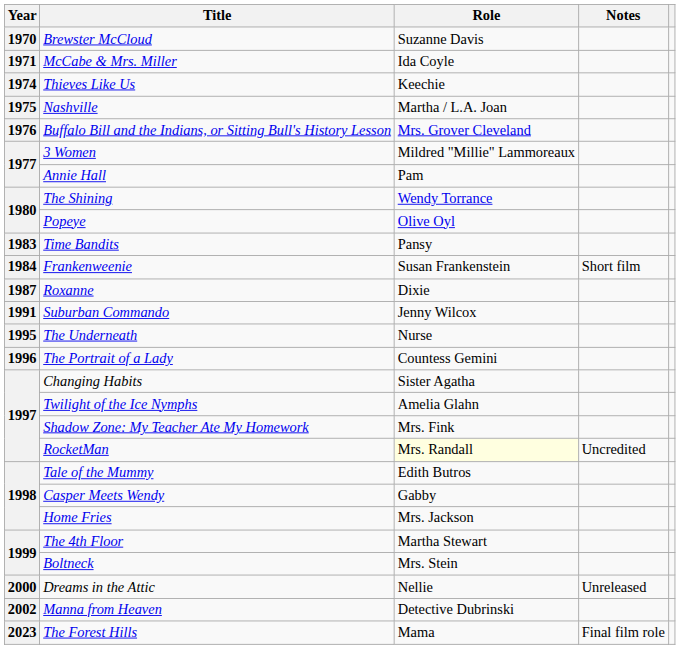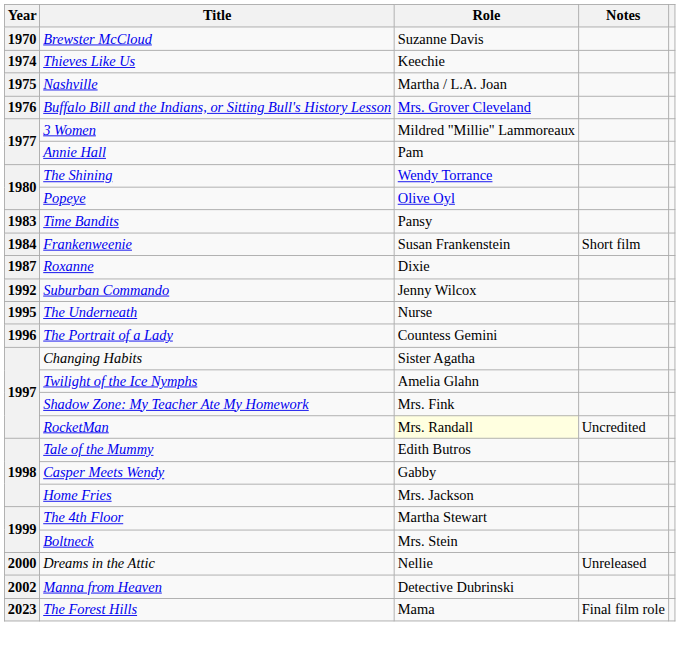 <table class="wikitable plainrowheaders sortable" style="margin-right: 0;">
 <tr>
 <th scope="col">Year</th>
 <th scope="col">Title</th>
 <th scope="col">Role</th>
 <th scope="col" class="unsortable">Notes</th>
 <th scope="col" class="unsortable"></th>
 </tr>
 <tr>
 <th scope="row">1970</th>
 <td><em><a href='#'>Brewster McCloud</a></em></td>
 <td>Suzanne Davis</td>
-<td></td>
-<td style="text-align:center;"></td>
-</tr>
-<tr>
-<th scope="row">1971</th>
-<td><em><a href='#'>McCabe & Mrs. Miller</a></em></td>
-<td>Ida Coyle</td>
 <td></td>
 <td style="text-align:center;"></td>
 </tr>
 <tr>
 <th scope="row">1974</th>
 <td><em><a href='#'>Thieves Like Us</a></em></td>
 <td>Keechie</td>
 <td></td>
 <td style="text-align:center;"></td>
 </tr>
 <tr>
 <th scope="row">1975</th>
 <td><em><a href='#'>Nashville</a></em></td>
 <td>Martha / L.A. Joan</td>
 <td></td>
 <td style="text-align:center;"></td>
 </tr>
 <tr>
 <th scope="row">1976</th>
 <td><em><a href='#'>Buffalo Bill and the Indians, or Sitting Bull's History Lesson</a></em></td>
 <td><a href='#'>Mrs. Grover Cleveland</a></td>
 <td></td>
 <td style="text-align:center;"></td>
 </tr>
 <tr>
 <th rowspan="2" scope="row">1977</th>
 <td><em><a href='#'>3 Women</a></em></td>
 <td>Mildred "Millie" Lammoreaux</td>
 <td></td>
 <td style="text-align:center;"></td>
 </tr>
 <tr>
 <td><em><a href='#'>Annie Hall</a></em></td>
 <td>Pam</td>
 <td></td>
 <td style="text-align:center;"></td>
 </tr>
 <tr>
 <th rowspan="2" scope="row">1980</th>
 <td data-sort-value="Shining, The"><em><a href='#'>The Shining</a></em></td>
 <td><a href='#'>Wendy Torrance</a></td>
 <td></td>
 <td style="text-align:center;"></td>
 </tr>
 <tr>
 <td><em><a href='#'>Popeye</a></em></td>
 <td><a href='#'>Olive Oyl</a></td>
 <td></td>
 <td style="text-align:center;"></td>
 </tr>
 <tr>
 <th scope="row">1983</th>
 <td><em><a href='#'>Time Bandits</a></em></td>
 <td>Pansy</td>
 <td></td>
 <td style="text-align:center;"></td>
 </tr>
 <tr>
 <th scope="row">1984</th>
 <td><em><a href='#'>Frankenweenie</a></em></td>
 <td>Susan Frankenstein</td>
 <td>Short film</td>
 <td style="text-align:center;"></td>
 </tr>
 <tr>
 <th scope="row">1987</th>
 <td><em><a href='#'>Roxanne</a></em></td>
 <td>Dixie</td>
 <td></td>
 <td style="text-align:center;"></td>
 </tr>
 <tr>
-<th scope="row">1991</th>
+<th scope="row">1992</th>
 <td><em><a href='#'>Suburban Commando</a></em></td>
 <td>Jenny Wilcox</td>
 <td></td>
 <td style="text-align:center;"></td>
 </tr>
 <tr>
 <th scope="row">1995</th>
 <td data-sort-value="Underneath, The"><em><a href='#'>The Underneath</a></em></td>
 <td>Nurse</td>
 <td></td>
 <td style="text-align:center;"></td>
 </tr>
 <tr>
 <th scope="row">1996</th>
 <td data-sort-value="Portrait of a Lady, The"><em><a href='#'>The Portrait of a Lady</a></em></td>
 <td>Countess Gemini</td>
 <td></td>
 <td style="text-align:center;"></td>
 </tr>
 <tr>
 <th rowspan="4" scope="row">1997</th>
 <td><em>Changing Habits</em></td>
 <td>Sister Agatha</td>
 <td></td>
 <td style="text-align:center;"></td>
 </tr>
 <tr>
 <td><em><a href='#'>Twilight of the Ice Nymphs</a></em></td>
 <td>Amelia Glahn</td>
 <td></td>
 <td style="text-align:center;"></td>
 </tr>
 <tr>
 <td><em><a href='#'>Shadow Zone: My Teacher Ate My Homework</a></em></td>
 <td>Mrs. Fink</td>
 <td></td>
 <td style="text-align:center;"></td>
 </tr>
 <tr>
 <td><em><a href='#'>RocketMan</a></em></td>
 <td style="background: lightyellow;">Mrs. Randall</td>
 <td>Uncredited</td>
 <td style="text-align:center;"></td>
 </tr>
 <tr>
 <th rowspan="3" scope="row">1998</th>
 <td><em><a href='#'>Tale of the Mummy</a></em></td>
 <td>Edith Butros</td>
 <td></td>
 <td style="text-align:center;"></td>
 </tr>
 <tr>
 <td><em><a href='#'>Casper Meets Wendy</a></em></td>
 <td>Gabby</td>
 <td></td>
 <td style="text-align:center;"></td>
 </tr>
 <tr>
 <td><em><a href='#'>Home Fries</a></em></td>
 <td>Mrs. Jackson</td>
 <td></td>
 <td style="text-align:center;"></td>
 </tr>
 <tr>
 <th rowspan="2" scope="row">1999</th>
 <td data-sort-value="4th Floor, The"><em><a href='#'>The 4th Floor</a></em></td>
 <td>Martha Stewart</td>
 <td></td>
 <td style="text-align:center;"></td>
 </tr>
 <tr>
 <td><em><a href='#'>Boltneck</a></em></td>
 <td>Mrs. Stein</td>
 <td></td>
 <td style="text-align:center;"></td>
 </tr>
 <tr>
 <th scope="row">2000</th>
 <td><em>Dreams in the Attic</em></td>
 <td>Nellie</td>
 <td>Unreleased</td>
 <td style="text-align:center;"></td>
 </tr>
 <tr>
 <th scope="row">2002</th>
 <td><em><a href='#'>Manna from Heaven</a></em></td>
 <td>Detective Dubrinski</td>
 <td></td>
 <td style="text-align:center;"></td>
 </tr>
 <tr>
 <th scope="row">2023</th>
 <td data-sort-value="Forest Hills, The"><em><a href='#'>The Forest Hills</a></em></td>
 <td>Mama</td>
 <td>Final film role</td>
 <td style="text-align:center;"></td>
 </tr>
 </table>
